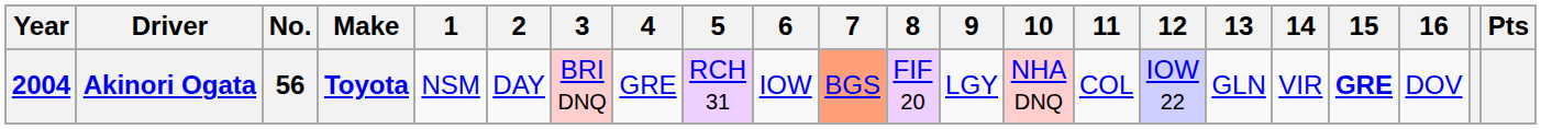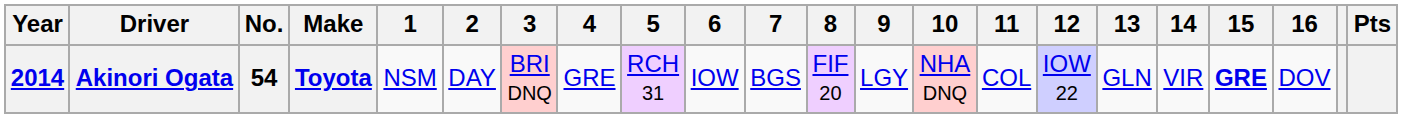 <table class="wikitable" style="text-align:center; font-size:75%">
 <tr>
 <th>Year</th>
 <th>Driver</th>
 <th>No.</th>
 <th>Make</th>
 <th>1</th>
 <th>2</th>
 <th>3</th>
 <th>4</th>
 <th>5</th>
 <th>6</th>
 <th>7</th>
 <th>8</th>
 <th>9</th>
 <th>10</th>
 <th>11</th>
 <th>12</th>
 <th>13</th>
 <th>14</th>
 <th>15</th>
 <th>16</th>
 <th></th>
 <th>Pts</th>
 </tr>
 <tr>
-<th><a href='#'>2004</a></th>
+<th><a href='#'>2014</a></th>
 <th><a href='#'>Akinori Ogata</a></th>
-<th>56</th>
+<th>54</th>
 <th><a href='#'>Toyota</a></th>
 <td><a href='#'>NSM</a></td>
 <td><a href='#'>DAY</a></td>
 <td style="background:#FFCFCF;"><a href='#'>BRI</a><br><small>DNQ</small></td>
 <td><a href='#'>GRE</a></td>
 <td style="background:#EFCFFF;"><a href='#'>RCH</a><br><small>31</small></td>
 <td><a href='#'>IOW</a></td>
-<td style="background: lightsalmon;"><a href='#'>BGS</a></td>
+<td><a href='#'>BGS</a></td>
 <td style="background:#EFCFFF;"><a href='#'>FIF</a><br><small>20</small></td>
 <td><a href='#'>LGY</a></td>
 <td style="background:#FFCFCF;"><a href='#'>NHA</a><br><small>DNQ</small></td>
 <td><a href='#'>COL</a></td>
 <td style="background:#CFCFFF;"><a href='#'>IOW</a><br><small>22</small></td>
 <td><a href='#'>GLN</a></td>
 <td><a href='#'>VIR</a></td>
 <td><strong><a href='#'>GRE</a></strong></td>
 <td><a href='#'>DOV</a></td>
 <th></th>
 <th></th>
 </tr>
 <tr>
 </tr>
 </table>
